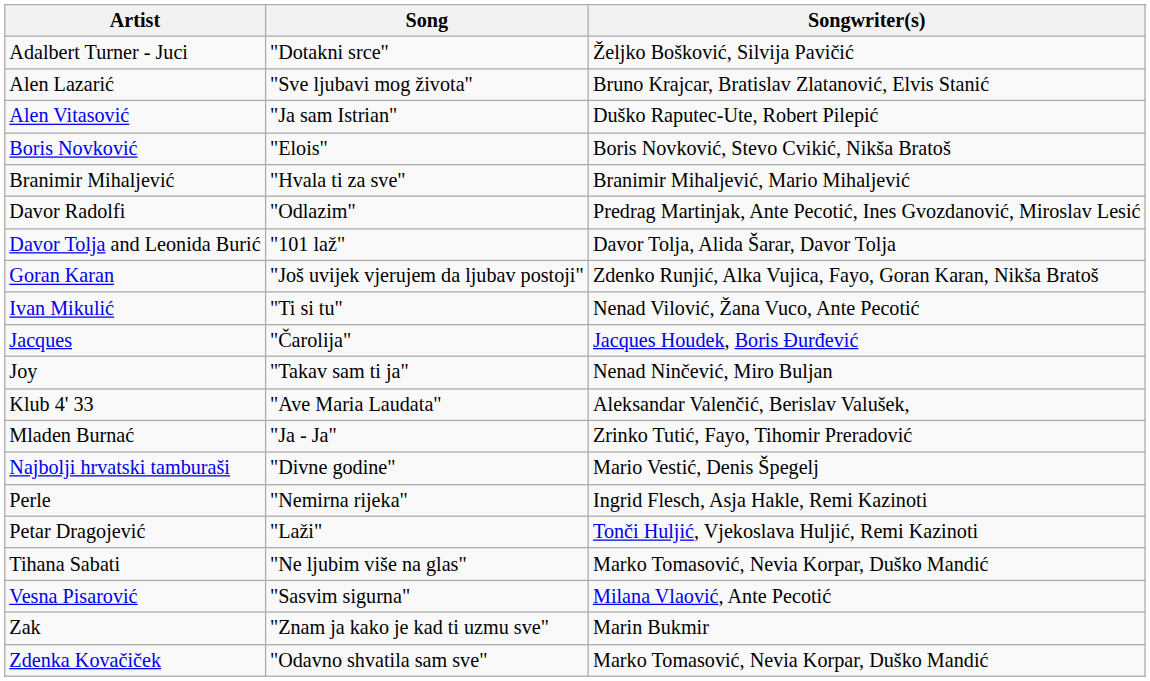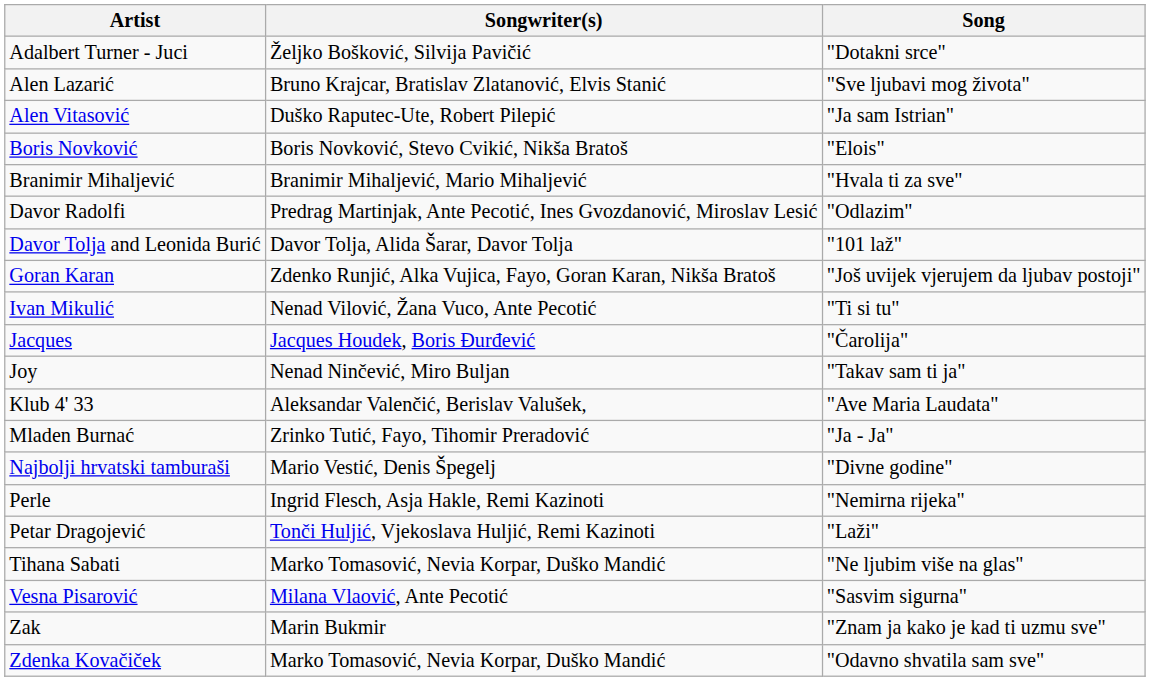 <table class="sortable wikitable" style="margin: 1em auto 1em auto;">
 <tr>
 <th>Artist</th>
+<th>Songwriter(s)</th>
 <th>Song</th>
-<th>Songwriter(s)</th>
 </tr>
 <tr>
 <td>Adalbert Turner - Juci</td>
+<td>Željko Bošković, Silvija Pavičić</td>
 <td>"Dotakni srce"</td>
-<td>Željko Bošković, Silvija Pavičić</td>
 </tr>
 <tr>
 <td>Alen Lazarić</td>
+<td>Bruno Krajcar, Bratislav Zlatanović, Elvis Stanić</td>
 <td>"Sve ljubavi mog života"</td>
-<td>Bruno Krajcar, Bratislav Zlatanović, Elvis Stanić</td>
 </tr>
 <tr>
 <td><a href='#'>Alen Vitasović</a></td>
+<td>Duško Raputec-Ute, Robert Pilepić</td>
 <td>"Ja sam Istrian"</td>
-<td>Duško Raputec-Ute, Robert Pilepić</td>
 </tr>
 <tr>
 <td><a href='#'>Boris Novković</a></td>
+<td>Boris Novković, Stevo Cvikić, Nikša Bratoš</td>
 <td>"Elois"</td>
-<td>Boris Novković, Stevo Cvikić, Nikša Bratoš</td>
 </tr>
 <tr>
 <td>Branimir Mihaljević</td>
+<td>Branimir Mihaljević, Mario Mihaljević</td>
 <td>"Hvala ti za sve"</td>
-<td>Branimir Mihaljević, Mario Mihaljević</td>
 </tr>
 <tr>
 <td>Davor Radolfi</td>
+<td>Predrag Martinjak, Ante Pecotić, Ines Gvozdanović, Miroslav Lesić</td>
 <td>"Odlazim"</td>
-<td>Predrag Martinjak, Ante Pecotić, Ines Gvozdanović, Miroslav Lesić</td>
 </tr>
 <tr>
 <td><a href='#'>Davor Tolja</a> and Leonida Burić</td>
+<td>Davor Tolja, Alida Šarar, Davor Tolja</td>
 <td>"101 laž"</td>
-<td>Davor Tolja, Alida Šarar, Davor Tolja</td>
 </tr>
 <tr>
 <td><a href='#'>Goran Karan</a></td>
+<td>Zdenko Runjić, Alka Vujica, Fayo, Goran Karan, Nikša Bratoš</td>
 <td>"Još uvijek vjerujem da ljubav postoji"</td>
-<td>Zdenko Runjić, Alka Vujica, Fayo, Goran Karan, Nikša Bratoš</td>
 </tr>
 <tr>
 <td><a href='#'>Ivan Mikulić</a></td>
+<td>Nenad Vilović, Žana Vuco, Ante Pecotić</td>
 <td>"Ti si tu"</td>
-<td>Nenad Vilović, Žana Vuco, Ante Pecotić</td>
 </tr>
 <tr>
 <td><a href='#'>Jacques</a></td>
+<td><a href='#'>Jacques Houdek</a>, <a href='#'>Boris Đurđević</a></td>
 <td>"Čarolija"</td>
-<td><a href='#'>Jacques Houdek</a>, <a href='#'>Boris Đurđević</a></td>
 </tr>
 <tr>
 <td>Joy</td>
+<td>Nenad Ninčević, Miro Buljan</td>
 <td>"Takav sam ti ja"</td>
-<td>Nenad Ninčević, Miro Buljan</td>
 </tr>
 <tr>
 <td>Klub 4' 33</td>
+<td>Aleksandar Valenčić, Berislav Valušek,</td>
 <td>"Ave Maria Laudata"</td>
-<td>Aleksandar Valenčić, Berislav Valušek,</td>
 </tr>
 <tr>
 <td>Mladen Burnać</td>
+<td>Zrinko Tutić, Fayo, Tihomir Preradović</td>
 <td>"Ja - Ja"</td>
-<td>Zrinko Tutić, Fayo, Tihomir Preradović</td>
 </tr>
 <tr>
 <td><a href='#'>Najbolji hrvatski tamburaši</a></td>
+<td>Mario Vestić, Denis Špegelj</td>
 <td>"Divne godine"</td>
-<td>Mario Vestić, Denis Špegelj</td>
 </tr>
 <tr>
 <td>Perle</td>
+<td>Ingrid Flesch, Asja Hakle, Remi Kazinoti</td>
 <td>"Nemirna rijeka"</td>
-<td>Ingrid Flesch, Asja Hakle, Remi Kazinoti</td>
 </tr>
 <tr>
 <td>Petar Dragojević</td>
+<td><a href='#'>Tonči Huljić</a>, Vjekoslava Huljić, Remi Kazinoti</td>
 <td>"Laži"</td>
-<td><a href='#'>Tonči Huljić</a>, Vjekoslava Huljić, Remi Kazinoti</td>
 </tr>
 <tr>
 <td>Tihana Sabati</td>
+<td>Marko Tomasović, Nevia Korpar, Duško Mandić</td>
 <td>"Ne ljubim više na glas"</td>
-<td>Marko Tomasović, Nevia Korpar, Duško Mandić</td>
 </tr>
 <tr>
 <td><a href='#'>Vesna Pisarović</a></td>
+<td><a href='#'>Milana Vlaović</a>, Ante Pecotić</td>
 <td>"Sasvim sigurna"</td>
-<td><a href='#'>Milana Vlaović</a>, Ante Pecotić</td>
 </tr>
 <tr>
 <td>Zak</td>
+<td>Marin Bukmir</td>
 <td>"Znam ja kako je kad ti uzmu sve"</td>
-<td>Marin Bukmir</td>
 </tr>
 <tr>
 <td><a href='#'>Zdenka Kovačiček</a></td>
+<td>Marko Tomasović, Nevia Korpar, Duško Mandić</td>
 <td>"Odavno shvatila sam sve"</td>
-<td>Marko Tomasović, Nevia Korpar, Duško Mandić</td>
 </tr>
 </table>
